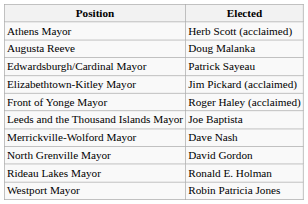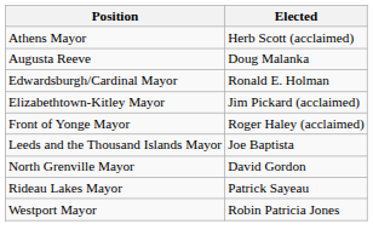 <table class="wikitable">
 <tr>
 <th>Position</th>
 <th>Elected</th>
 </tr>
 <tr>
 <td>Athens Mayor</td>
 <td>Herb Scott (acclaimed)</td>
 </tr>
 <tr>
 <td>Augusta Reeve</td>
 <td>Doug Malanka</td>
 </tr>
 <tr>
 <td>Edwardsburgh/Cardinal Mayor</td>
-<td>Patrick Sayeau</td>
+<td>Ronald E. Holman</td>
 </tr>
 <tr>
 <td>Elizabethtown-Kitley Mayor</td>
 <td>Jim Pickard (acclaimed)</td>
 </tr>
 <tr>
 <td>Front of Yonge Mayor</td>
 <td>Roger Haley (acclaimed)</td>
 </tr>
 <tr>
 <td>Leeds and the Thousand Islands Mayor</td>
 <td>Joe Baptista</td>
 </tr>
 <tr>
-<td>Merrickville-Wolford Mayor</td>
-<td>Dave Nash</td>
-</tr>
-<tr>
 <td>North Grenville Mayor</td>
 <td>David Gordon</td>
 </tr>
 <tr>
 <td>Rideau Lakes Mayor</td>
-<td>Ronald E. Holman</td>
+<td>Patrick Sayeau</td>
 </tr>
 <tr>
 <td>Westport Mayor</td>
 <td>Robin Patricia Jones</td>
 </tr>
 </table>
